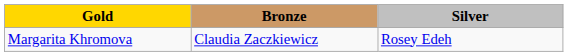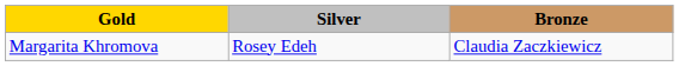 <table class="wikitable" style="text-align:left">
 <tr align="center">
 <td width=200 bgcolor=gold><strong>Gold</strong></td>
+<td width=200 bgcolor=silver><strong>Silver</strong></td>
 <td width=200 bgcolor=CC9966><strong>Bronze</strong></td>
-<td width=200 bgcolor=silver><strong>Silver</strong></td>
 </tr>
 <tr>
 <td><a href='#'>Margarita Khromova</a><br><em></em></td>
+<td><a href='#'>Rosey Edeh</a><br><em></em></td>
 <td><a href='#'>Claudia Zaczkiewicz</a><br><em></em></td>
-<td><a href='#'>Rosey Edeh</a><br><em></em></td>
 </tr>
 </table>
